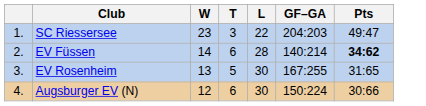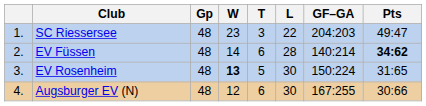 <table class="wikitable">
 <tr>
 <th width="30"></th>
 <th width="200">Club</th>
+<th width="30">Gp</th>
 <th width="30">W</th>
 <th width="30">T</th>
 <th width="30">L</th>
 <th width="70">GF–GA</th>
 <th width="70">Pts</th>
 </tr>
 <tr bgcolor="#BCD2EE" align="center">
 <td>1.</td>
 <td align="left"><a href='#'>SC Riessersee</a></td>
+<td>48</td>
 <td>23</td>
 <td>3</td>
 <td>22</td>
 <td>204:203</td>
 <td>49:47</td>
 </tr>
 <tr bgcolor=#BCD2EE align="center">
 <td>2.</td>
 <td align="left"><a href='#'>EV Füssen</a></td>
+<td>48</td>
 <td>14</td>
 <td>6</td>
 <td>28</td>
 <td>140:214</td>
 <td><strong>34:62</strong></td>
 </tr>
 <tr bgcolor=#BCD2EE align="center">
 <td>3.</td>
 <td align="left"><a href='#'>EV Rosenheim</a></td>
-<td>13</td>
+<td>48</td>
+<td><strong>13</strong></td>
 <td>5</td>
 <td>30</td>
-<td>167:255</td>
+<td>150:224</td>
 <td>31:65</td>
 </tr>
 <tr bgcolor=#EECFA1 align="center">
 <td>4.</td>
 <td align="left"><a href='#'>Augsburger EV</a> (N)</td>
+<td>48</td>
 <td>12</td>
 <td>6</td>
 <td>30</td>
-<td>150:224</td>
+<td>167:255</td>
 <td>30:66</td>
 </tr>
 </table>
